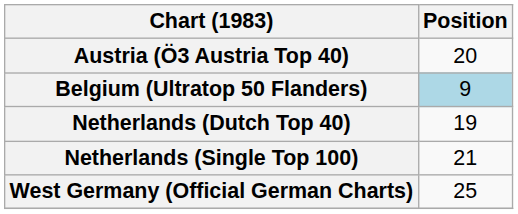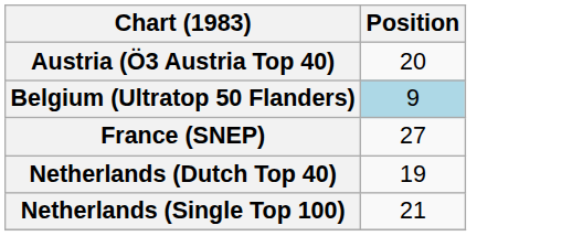 <table class="wikitable sortable plainrowheaders" style="text-align:center">
 <tr>
 <th scope="col">Chart (1983)</th>
 <th scope="col">Position</th>
 </tr>
 <tr>
 <th scope="row">Austria (Ö3 Austria Top 40)</th>
 <td>20</td>
 </tr>
 <tr>
 <th scope="row">Belgium (Ultratop 50 Flanders)</th>
 <td style="background: lightblue;">9</td>
 </tr>
 <tr>
+<th scope="row">France (SNEP)</th>
+<td>27</td>
+</tr>
+<tr>
 <th scope="row">Netherlands (Dutch Top 40)</th>
 <td>19</td>
 </tr>
 <tr>
 <th scope="row">Netherlands (Single Top 100)</th>
 <td>21</td>
 </tr>
 <tr>
-<th scope="row">West Germany (Official German Charts)</th>
-<td>25</td>
-</tr>
-<tr>
 </tr>
 </table>
